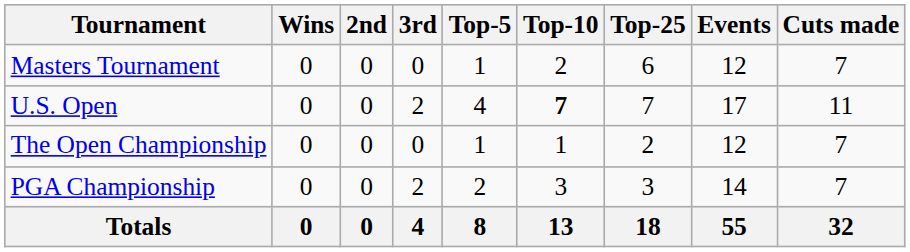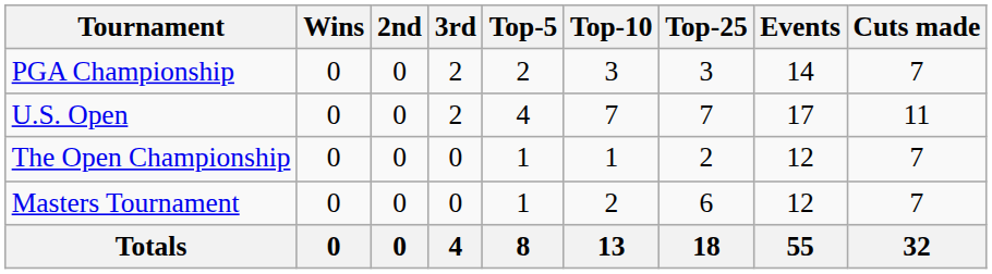 <table class=wikitable style=text-align:center>
 <tr>
 <th>Tournament</th>
 <th>Wins</th>
 <th>2nd</th>
 <th>3rd</th>
 <th>Top-5</th>
 <th>Top-10</th>
 <th>Top-25</th>
 <th>Events</th>
 <th>Cuts made</th>
 </tr>
 <tr>
-<td align=left><a href='#'>Masters Tournament</a></td>
+<td align=left><a href='#'>PGA Championship</a></td>
 <td>0</td>
 <td>0</td>
-<td>0</td>
-<td>1</td>
 <td>2</td>
-<td>6</td>
-<td>12</td>
+<td>2</td>
+<td>3</td>
+<td>3</td>
+<td>14</td>
 <td>7</td>
 </tr>
 <tr>
 <td align=left><a href='#'>U.S. Open</a></td>
 <td>0</td>
 <td>0</td>
 <td>2</td>
 <td>4</td>
-<td><strong>7</strong></td>
+<td>7</td>
 <td>7</td>
 <td>17</td>
 <td>11</td>
 </tr>
 <tr>
 <td align=left><a href='#'>The Open Championship</a></td>
 <td>0</td>
 <td>0</td>
 <td>0</td>
 <td>1</td>
 <td>1</td>
 <td>2</td>
 <td>12</td>
 <td>7</td>
 </tr>
 <tr>
-<td align=left><a href='#'>PGA Championship</a></td>
+<td align=left><a href='#'>Masters Tournament</a></td>
 <td>0</td>
 <td>0</td>
+<td>0</td>
+<td>1</td>
 <td>2</td>
-<td>2</td>
-<td>3</td>
-<td>3</td>
-<td>14</td>
+<td>6</td>
+<td>12</td>
 <td>7</td>
 </tr>
 <tr>
 <th>Totals</th>
 <th>0</th>
 <th>0</th>
 <th>4</th>
 <th>8</th>
 <th>13</th>
 <th>18</th>
 <th>55</th>
 <th>32</th>
 </tr>
 </table>
